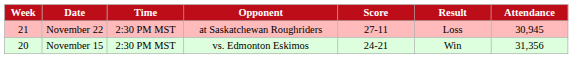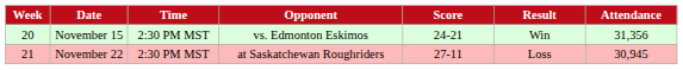 <table class="wikitable sortable">
 <tr>
 <th style="background:#bd0d18;color:#FFFFFF;"  width="4%">Week</th>
 <th style="background:#bd0d18;color:#FFFFFF;"  width="8%">Date</th>
 <th style="background:#bd0d18;color:#FFFFFF;"  width="10%">Time</th>
 <th style="background:#bd0d18;color:#FFFFFF;"  width="20%">Opponent</th>
 <th style="background:#bd0d18;color:#FFFFFF;"  width="10%">Score</th>
 <th style="background:#bd0d18;color:#FFFFFF;"  width="10%">Result</th>
 <th style="background:#bd0d18;color:#FFFFFF;"  width="10%">Attendance</th>
 </tr>
+<tr align="center" bgcolor="#ddffdd">
+<td>20</td>
+<td>November 15</td>
+<td>2:30 PM MST</td>
+<td>vs. Edmonton Eskimos</td>
+<td>24-21</td>
+<td>Win</td>
+<td>31,356</td>
+</tr>
 <tr align="center" bgcolor="#ffbbbb">
 <td>21</td>
 <td>November 22</td>
 <td>2:30 PM MST</td>
 <td>at Saskatchewan Roughriders</td>
 <td>27-11</td>
 <td>Loss</td>
 <td>30,945</td>
 </tr>
-<tr align="center" bgcolor="#ddffdd">
-<td>20</td>
-<td>November 15</td>
-<td>2:30 PM MST</td>
-<td>vs. Edmonton Eskimos</td>
-<td>24-21</td>
-<td>Win</td>
-<td>31,356</td>
-</tr>
 </table>
